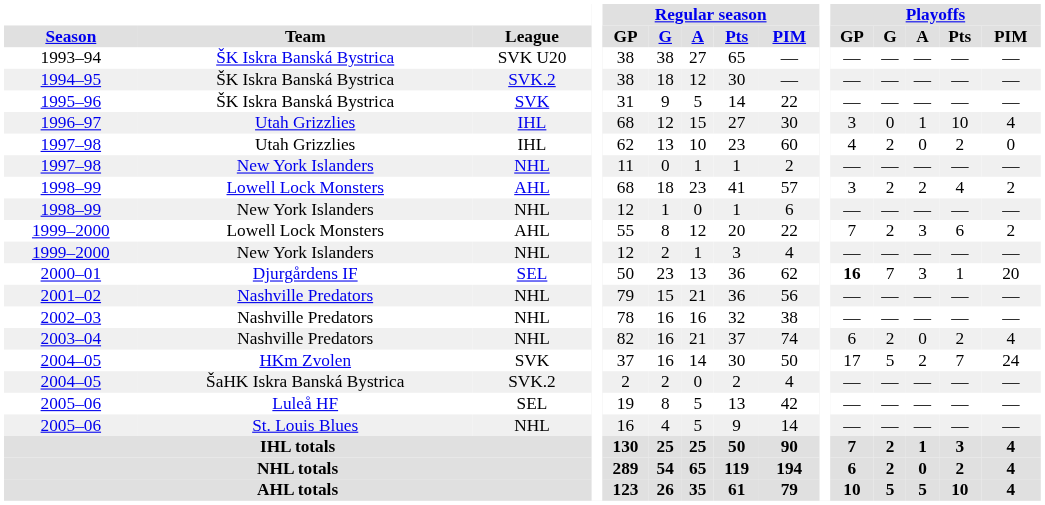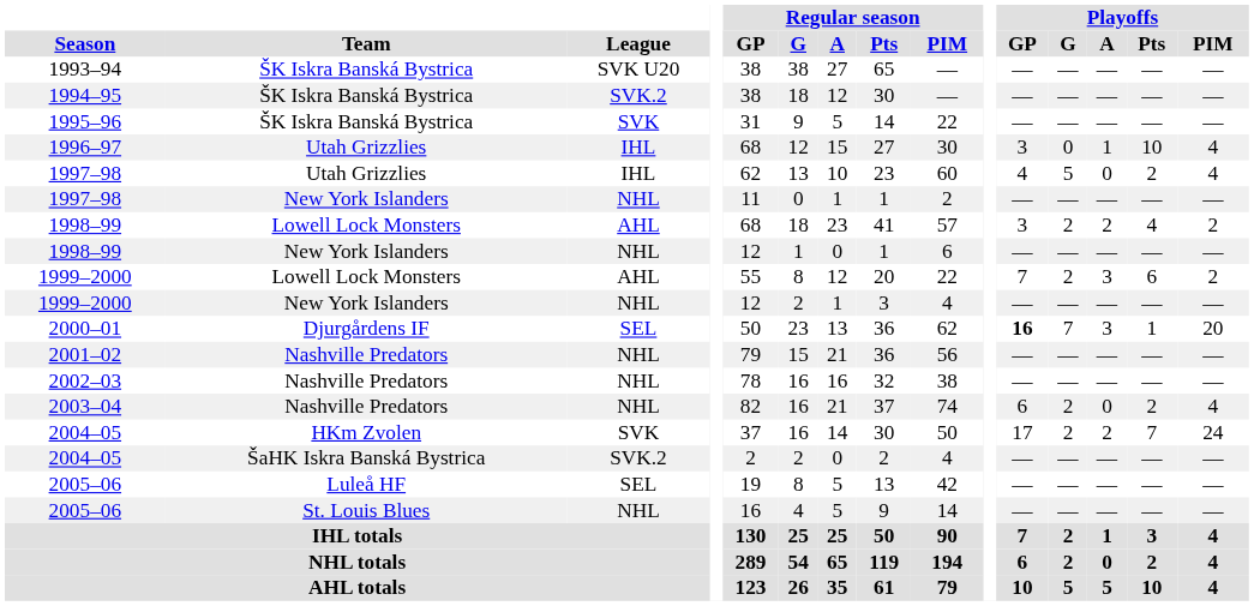 <table border="0" cellpadding="1" cellspacing="0" style="text-align:center; width:60em">
 <tr bgcolor="#e0e0e0">
 <th colspan="3" bgcolor="#ffffff"> </th>
 <th rowspan="99" bgcolor="#ffffff"> </th>
 <th colspan="5"><a href='#'>Regular season</a></th>
 <th rowspan="99" bgcolor="#ffffff"> </th>
 <th colspan="5"><a href='#'>Playoffs</a></th>
 </tr>
 <tr bgcolor="#e0e0e0">
 <th><a href='#'>Season</a></th>
 <th>Team</th>
 <th>League</th>
 <th>GP</th>
 <th><a href='#'>G</a></th>
 <th><a href='#'>A</a></th>
 <th><a href='#'>Pts</a></th>
 <th><a href='#'>PIM</a></th>
 <th>GP</th>
 <th>G</th>
 <th>A</th>
 <th>Pts</th>
 <th>PIM</th>
 </tr>
 <tr>
 <td>1993–94</td>
 <td><a href='#'>ŠK Iskra Banská Bystrica</a></td>
 <td>SVK U20</td>
 <td>38</td>
 <td>38</td>
 <td>27</td>
 <td>65</td>
 <td>—</td>
 <td>—</td>
 <td>—</td>
 <td>—</td>
 <td>—</td>
 <td>—</td>
 </tr>
 <tr bgcolor="#f0f0f0">
 <td><a href='#'>1994–95</a></td>
 <td>ŠK Iskra Banská Bystrica</td>
 <td><a href='#'>SVK.2</a></td>
 <td>38</td>
 <td>18</td>
 <td>12</td>
 <td>30</td>
 <td>—</td>
 <td>—</td>
 <td>—</td>
 <td>—</td>
 <td>—</td>
 <td>—</td>
 </tr>
 <tr>
 <td><a href='#'>1995–96</a></td>
 <td>ŠK Iskra Banská Bystrica</td>
 <td><a href='#'>SVK</a></td>
 <td>31</td>
 <td>9</td>
 <td>5</td>
 <td>14</td>
 <td>22</td>
 <td>—</td>
 <td>—</td>
 <td>—</td>
 <td>—</td>
 <td>—</td>
 </tr>
 <tr bgcolor="#f0f0f0">
 <td><a href='#'>1996–97</a></td>
 <td><a href='#'>Utah Grizzlies</a></td>
 <td><a href='#'>IHL</a></td>
 <td>68</td>
 <td>12</td>
 <td>15</td>
 <td>27</td>
 <td>30</td>
 <td>3</td>
 <td>0</td>
 <td>1</td>
 <td>10</td>
 <td>4</td>
 </tr>
 <tr>
 <td><a href='#'>1997–98</a></td>
 <td>Utah Grizzlies</td>
 <td>IHL</td>
 <td>62</td>
 <td>13</td>
 <td>10</td>
 <td>23</td>
 <td>60</td>
 <td>4</td>
-<td>2</td>
+<td>5</td>
 <td>0</td>
 <td>2</td>
-<td>0</td>
+<td>4</td>
 </tr>
 <tr bgcolor="#f0f0f0">
 <td><a href='#'>1997–98</a></td>
 <td><a href='#'>New York Islanders</a></td>
 <td><a href='#'>NHL</a></td>
 <td>11</td>
 <td>0</td>
 <td>1</td>
 <td>1</td>
 <td>2</td>
 <td>—</td>
 <td>—</td>
 <td>—</td>
 <td>—</td>
 <td>—</td>
 </tr>
 <tr>
 <td><a href='#'>1998–99</a></td>
 <td><a href='#'>Lowell Lock Monsters</a></td>
 <td><a href='#'>AHL</a></td>
 <td>68</td>
 <td>18</td>
 <td>23</td>
 <td>41</td>
 <td>57</td>
 <td>3</td>
 <td>2</td>
 <td>2</td>
 <td>4</td>
 <td>2</td>
 </tr>
 <tr bgcolor="#f0f0f0">
 <td><a href='#'>1998–99</a></td>
 <td>New York Islanders</td>
 <td>NHL</td>
 <td>12</td>
 <td>1</td>
 <td>0</td>
 <td>1</td>
 <td>6</td>
 <td>—</td>
 <td>—</td>
 <td>—</td>
 <td>—</td>
 <td>—</td>
 </tr>
 <tr>
 <td><a href='#'>1999–2000</a></td>
 <td>Lowell Lock Monsters</td>
 <td>AHL</td>
 <td>55</td>
 <td>8</td>
 <td>12</td>
 <td>20</td>
 <td>22</td>
 <td>7</td>
 <td>2</td>
 <td>3</td>
 <td>6</td>
 <td>2</td>
 </tr>
 <tr bgcolor="#f0f0f0">
 <td><a href='#'>1999–2000</a></td>
 <td>New York Islanders</td>
 <td>NHL</td>
 <td>12</td>
 <td>2</td>
 <td>1</td>
 <td>3</td>
 <td>4</td>
 <td>—</td>
 <td>—</td>
 <td>—</td>
 <td>—</td>
 <td>—</td>
 </tr>
 <tr>
 <td><a href='#'>2000–01</a></td>
 <td><a href='#'>Djurgårdens IF</a></td>
 <td><a href='#'>SEL</a></td>
 <td>50</td>
 <td>23</td>
 <td>13</td>
 <td>36</td>
 <td>62</td>
 <td><strong>16</strong></td>
 <td>7</td>
 <td>3</td>
 <td>1</td>
 <td>20</td>
 </tr>
 <tr bgcolor="#f0f0f0">
 <td><a href='#'>2001–02</a></td>
 <td><a href='#'>Nashville Predators</a></td>
 <td>NHL</td>
 <td>79</td>
 <td>15</td>
 <td>21</td>
 <td>36</td>
 <td>56</td>
 <td>—</td>
 <td>—</td>
 <td>—</td>
 <td>—</td>
 <td>—</td>
 </tr>
 <tr>
 <td><a href='#'>2002–03</a></td>
 <td>Nashville Predators</td>
 <td>NHL</td>
 <td>78</td>
 <td>16</td>
 <td>16</td>
 <td>32</td>
 <td>38</td>
 <td>—</td>
 <td>—</td>
 <td>—</td>
 <td>—</td>
 <td>—</td>
 </tr>
 <tr bgcolor="#f0f0f0">
 <td><a href='#'>2003–04</a></td>
 <td>Nashville Predators</td>
 <td>NHL</td>
 <td>82</td>
 <td>16</td>
 <td>21</td>
 <td>37</td>
 <td>74</td>
 <td>6</td>
 <td>2</td>
 <td>0</td>
 <td>2</td>
 <td>4</td>
 </tr>
 <tr>
 <td><a href='#'>2004–05</a></td>
 <td><a href='#'>HKm Zvolen</a></td>
 <td>SVK</td>
 <td>37</td>
 <td>16</td>
 <td>14</td>
 <td>30</td>
 <td>50</td>
 <td>17</td>
-<td>5</td>
+<td>2</td>
 <td>2</td>
 <td>7</td>
 <td>24</td>
 </tr>
 <tr bgcolor="#f0f0f0">
 <td><a href='#'>2004–05</a></td>
 <td>ŠaHK Iskra Banská Bystrica</td>
 <td>SVK.2</td>
 <td>2</td>
 <td>2</td>
 <td>0</td>
 <td>2</td>
 <td>4</td>
 <td>—</td>
 <td>—</td>
 <td>—</td>
 <td>—</td>
 <td>—</td>
 </tr>
 <tr>
 <td><a href='#'>2005–06</a></td>
 <td><a href='#'>Luleå HF</a></td>
 <td>SEL</td>
 <td>19</td>
 <td>8</td>
 <td>5</td>
 <td>13</td>
 <td>42</td>
 <td>—</td>
 <td>—</td>
 <td>—</td>
 <td>—</td>
 <td>—</td>
 </tr>
 <tr bgcolor="#f0f0f0">
 <td><a href='#'>2005–06</a></td>
 <td><a href='#'>St. Louis Blues</a></td>
 <td>NHL</td>
 <td>16</td>
 <td>4</td>
 <td>5</td>
 <td>9</td>
 <td>14</td>
 <td>—</td>
 <td>—</td>
 <td>—</td>
 <td>—</td>
 <td>—</td>
 </tr>
 <tr bgcolor="#e0e0e0">
 <th colspan="3">IHL totals</th>
 <th>130</th>
 <th>25</th>
 <th>25</th>
 <th>50</th>
 <th>90</th>
 <th>7</th>
 <th>2</th>
 <th>1</th>
 <th>3</th>
 <th>4</th>
 </tr>
 <tr bgcolor="#e0e0e0">
 <th colspan="3">NHL totals</th>
 <th>289</th>
 <th>54</th>
 <th>65</th>
 <th>119</th>
 <th>194</th>
 <th>6</th>
 <th>2</th>
 <th>0</th>
 <th>2</th>
 <th>4</th>
 </tr>
 <tr bgcolor="#e0e0e0">
 <th colspan="3">AHL totals</th>
 <th>123</th>
 <th>26</th>
 <th>35</th>
 <th>61</th>
 <th>79</th>
 <th>10</th>
 <th>5</th>
 <th>5</th>
 <th>10</th>
 <th>4</th>
 </tr>
 </table>
